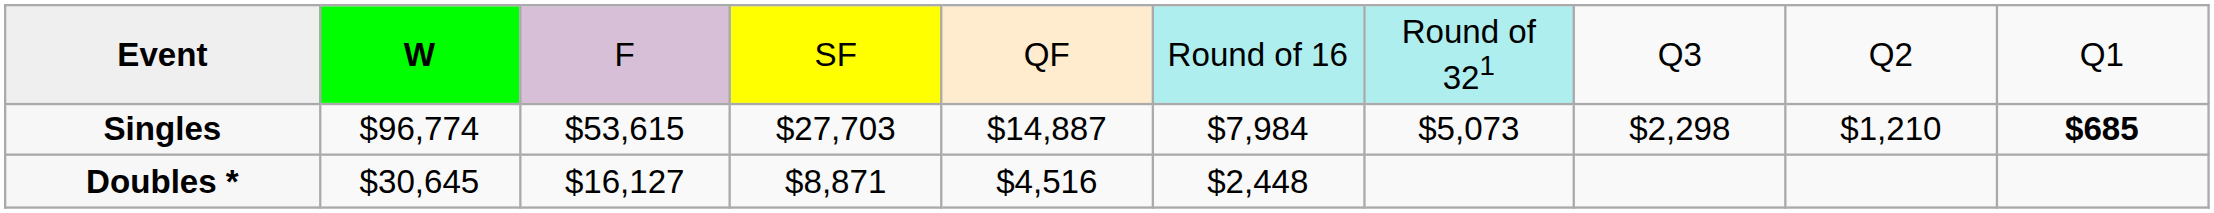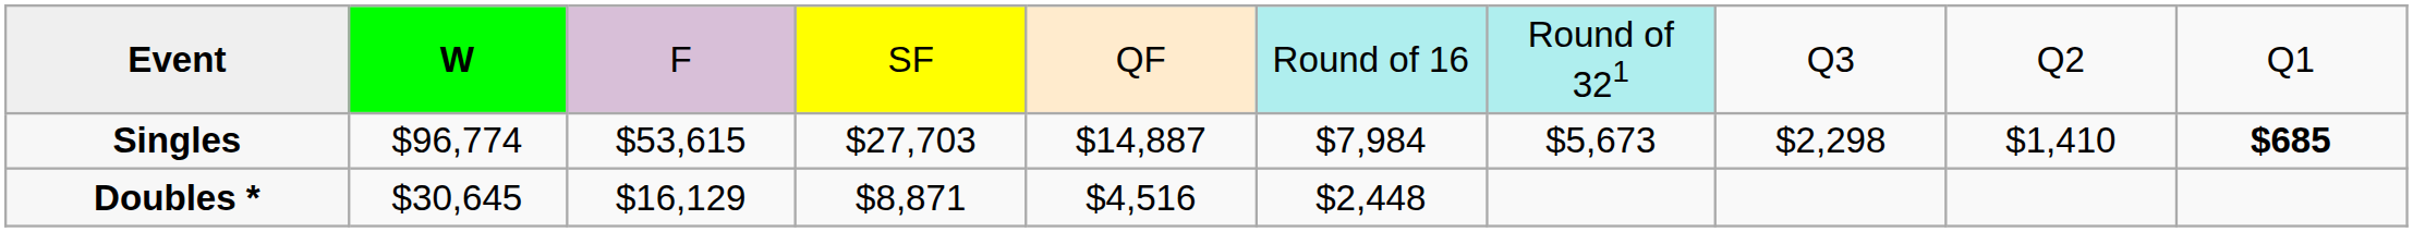 <table class=wikitable style=font-size:90%;text-align:center>
 <tr>
 <td style="width:130px; background:#efefef;"><strong>Event</strong></td>
 <td style="width:80px; background:lime;"><strong>W</strong></td>
 <td style="width:85px; background:thistle;">F</td>
 <td style="width:85px; background:#ff0;">SF</td>
 <td style="width:85px; background:#ffebcd;">QF</td>
 <td style="width:85px; background:#afeeee;">Round of 16</td>
 <td style="width:85px; background:#afeeee;">Round of 32<sup>1</sup></td>
 <td width=85>Q3</td>
 <td width=85>Q2</td>
 <td width=85>Q1</td>
 </tr>
 <tr>
 <td style="background:#f7f7f7;"><strong>Singles</strong></td>
 <td>$96,774</td>
 <td>$53,615</td>
 <td>$27,703</td>
 <td>$14,887</td>
 <td>$7,984</td>
-<td>$5,073</td>
+<td>$5,673</td>
 <td>$2,298</td>
-<td>$1,210</td>
+<td>$1,410</td>
 <td><strong>$685</strong></td>
 </tr>
 <tr>
 <td style="background:#f7f7f7;"><strong>Doubles *</strong></td>
 <td>$30,645</td>
-<td>$16,127</td>
+<td>$16,129</td>
 <td>$8,871</td>
 <td>$4,516</td>
 <td>$2,448</td>
 <td></td>
 <td></td>
 <td></td>
 <td></td>
 </tr>
 </table>
